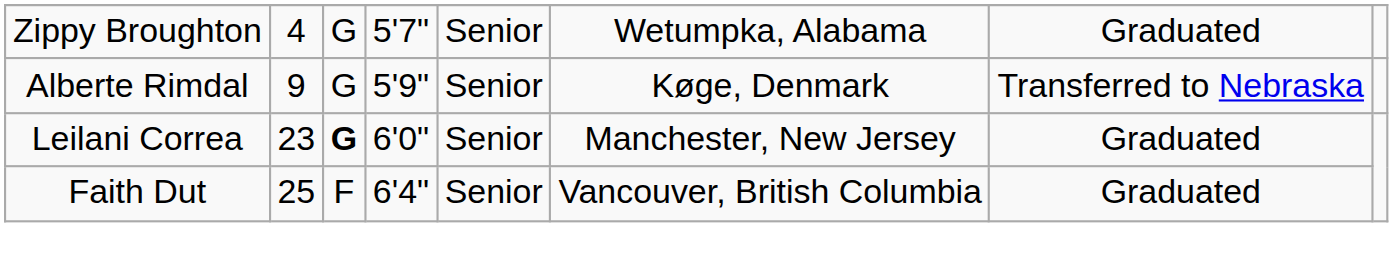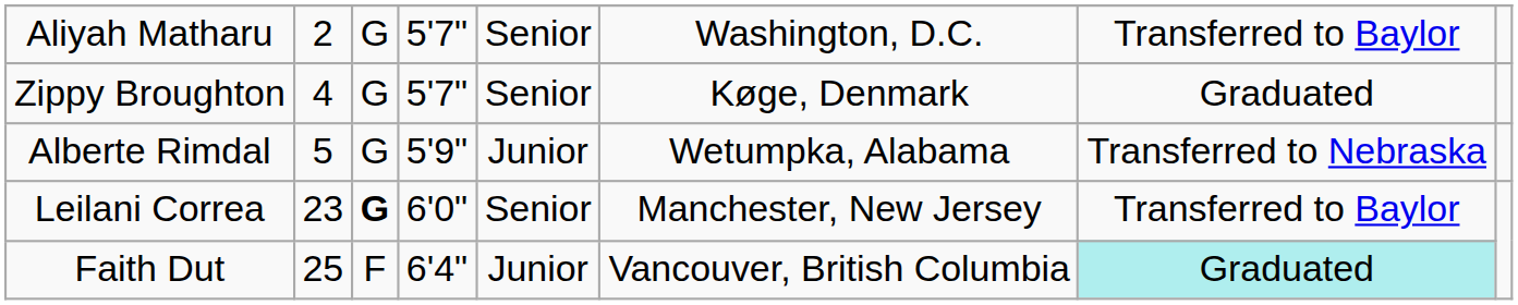 <table class="wikitable sortable" style="text-align: center">
 <tr align=center>
+</tr>
+<tr>
+<td>Aliyah Matharu</td>
+<td>2</td>
+<td>G</td>
+<td>5'7"</td>
+<td>Senior</td>
+<td>Washington, D.C.</td>
+<td>Transferred to <a href='#'>Baylor</a></td>
+<td></td>
 </tr>
 <tr>
 <td>Zippy Broughton</td>
 <td>4</td>
 <td>G</td>
 <td>5'7"</td>
 <td>Senior</td>
-<td>Wetumpka, Alabama</td>
+<td>Køge, Denmark</td>
 <td>Graduated</td>
 </tr>
 <tr>
 <td>Alberte Rimdal</td>
-<td>9</td>
+<td>5</td>
 <td>G</td>
 <td>5'9"</td>
-<td>Senior</td>
-<td>Køge, Denmark</td>
+<td>Junior</td>
+<td>Wetumpka, Alabama</td>
 <td>Transferred to <a href='#'>Nebraska</a></td>
 <td></td>
 </tr>
 <tr>
 <td>Leilani Correa</td>
 <td>23</td>
 <td><strong>G</strong></td>
 <td>6'0"</td>
 <td>Senior</td>
 <td>Manchester, New Jersey</td>
-<td>Graduated</td>
+<td>Transferred to <a href='#'>Baylor</a></td>
 </tr>
 <tr>
 <td>Faith Dut</td>
 <td>25</td>
 <td>F</td>
 <td>6'4"</td>
-<td>Senior</td>
+<td>Junior</td>
 <td>Vancouver, British Columbia</td>
-<td>Graduated</td>
+<td style="background: paleturquoise;">Graduated</td>
 </tr>
 </table>
